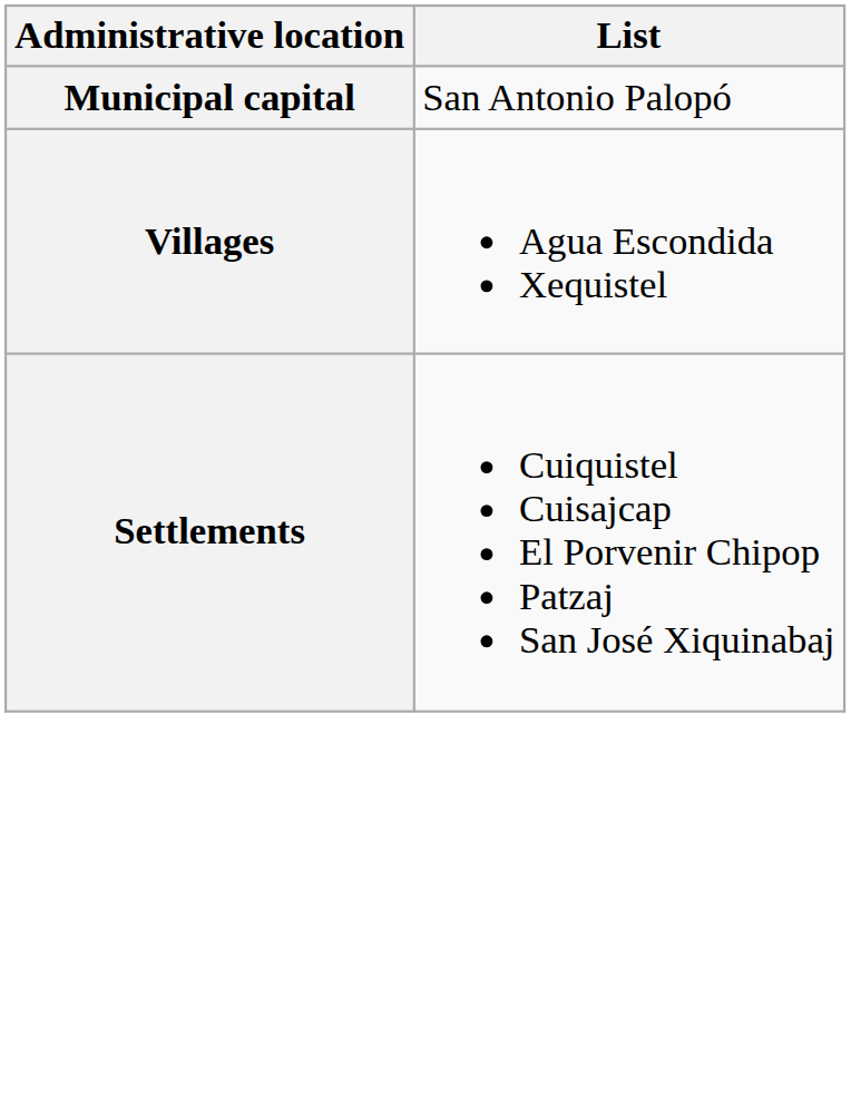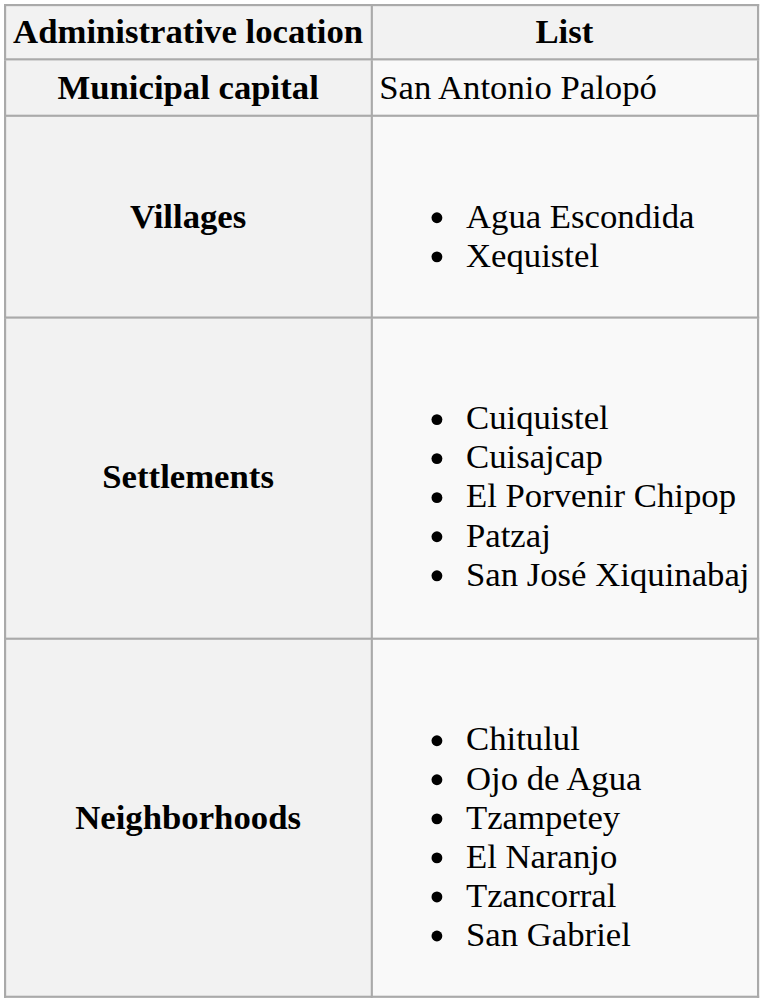 <table class="wikitable">
 <tr>
 <th>Administrative location</th>
 <th>List</th>
 </tr>
 <tr>
 <th>Municipal capital</th>
 <td>San Antonio Palopó</td>
 </tr>
 <tr>
 <th>Villages</th>
 <td><br><ul><li>Agua Escondida</li><li>Xequistel</li></ul></td>
 </tr>
 <tr>
 <th>Settlements</th>
 <td><br><ul><li>Cuiquistel</li><li>Cuisajcap</li><li>El Porvenir Chipop</li><li>Patzaj</li><li>San José Xiquinabaj</li></ul></td>
 </tr>
+<tr>
+<th>Neighborhoods</th>
+<td><br><ul><li>Chitulul</li><li>Ojo de Agua</li><li>Tzampetey</li><li>El Naranjo</li><li>Tzancorral</li><li>San Gabriel</li></ul></td>
+</tr>
 </table>
